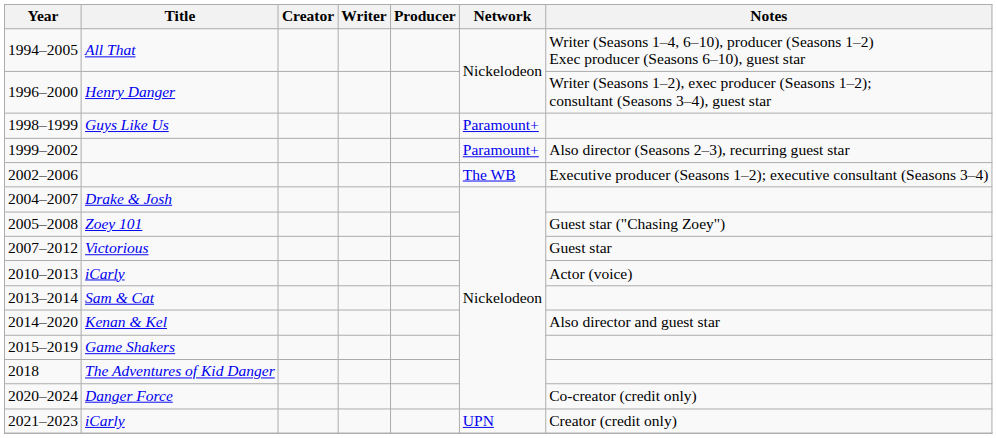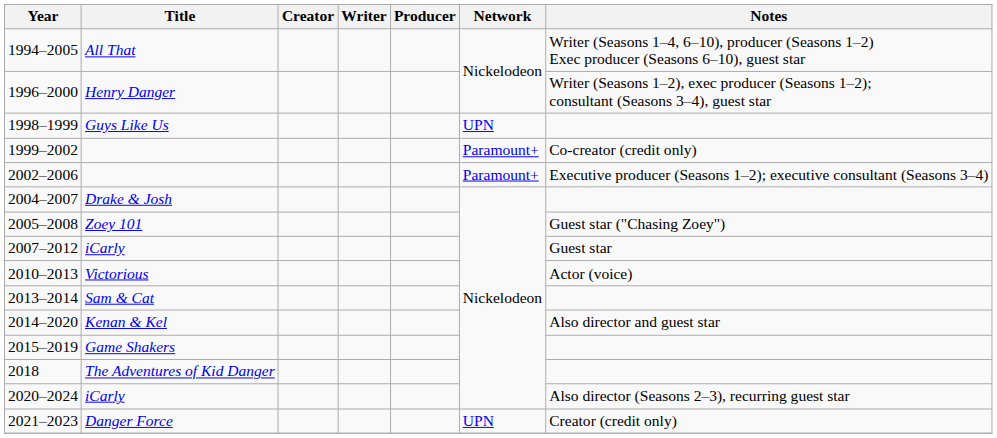 <table class="wikitable">
 <tr>
 <th>Year</th>
 <th>Title</th>
 <th>Creator</th>
 <th>Writer</th>
 <th>Producer</th>
 <th>Network</th>
 <th>Notes</th>
 </tr>
 <tr>
 <td>1994–2005</td>
 <td><em><a href='#'>All That</a></em></td>
 <td></td>
 <td></td>
 <td></td>
 <td rowspan=2>Nickelodeon</td>
 <td>Writer (Seasons 1–4, 6–10), producer (Seasons 1–2) <br> Exec producer (Seasons 6–10), guest star</td>
 </tr>
 <tr>
 <td>1996–2000</td>
 <td><em><a href='#'>Henry Danger</a></em></td>
 <td></td>
 <td></td>
 <td></td>
 <td>Writer (Seasons 1–2), exec producer (Seasons 1–2); <br> consultant (Seasons 3–4), guest star</td>
 </tr>
 <tr>
 <td>1998–1999</td>
 <td><em><a href='#'>Guys Like Us</a></em></td>
 <td></td>
 <td></td>
 <td></td>
-<td><a href='#'>Paramount+</a></td>
+<td><a href='#'>UPN</a></td>
 <td></td>
 </tr>
 <tr>
 <td>1999–2002</td>
 <td></td>
 <td></td>
 <td></td>
 <td></td>
 <td><a href='#'>Paramount+</a></td>
-<td>Also director (Seasons 2–3), recurring guest star</td>
+<td>Co-creator (credit only)</td>
 </tr>
 <tr>
 <td>2002–2006</td>
 <td></td>
 <td></td>
 <td></td>
 <td></td>
-<td><a href='#'>The WB</a></td>
+<td><a href='#'>Paramount+</a></td>
 <td>Executive producer (Seasons 1–2); executive consultant (Seasons 3–4)</td>
 </tr>
 <tr>
 <td>2004–2007</td>
 <td><em><a href='#'>Drake & Josh</a></em></td>
 <td></td>
 <td></td>
 <td></td>
 <td rowspan=9>Nickelodeon</td>
 <td></td>
 </tr>
 <tr>
 <td>2005–2008</td>
 <td><em><a href='#'>Zoey 101</a></em></td>
 <td></td>
 <td></td>
 <td></td>
 <td>Guest star ("Chasing Zoey")</td>
 </tr>
 <tr>
 <td>2007–2012</td>
-<td><em><a href='#'>Victorious</a></em></td>
+<td><em><a href='#'>iCarly</a></em></td>
 <td></td>
 <td></td>
 <td></td>
 <td>Guest star</td>
 </tr>
 <tr>
 <td>2010–2013</td>
-<td><em><a href='#'>iCarly</a></em></td>
+<td><em><a href='#'>Victorious</a></em></td>
 <td></td>
 <td></td>
 <td></td>
 <td>Actor (voice)</td>
 </tr>
 <tr>
 <td>2013–2014</td>
 <td><em><a href='#'>Sam & Cat</a></em></td>
 <td></td>
 <td></td>
 <td></td>
 <td></td>
 </tr>
 <tr>
 <td>2014–2020</td>
 <td><em><a href='#'>Kenan & Kel</a></em></td>
 <td></td>
 <td></td>
 <td></td>
 <td>Also director and guest star</td>
 </tr>
 <tr>
 <td>2015–2019</td>
 <td><em><a href='#'>Game Shakers</a></em></td>
 <td></td>
 <td></td>
 <td></td>
 <td></td>
 </tr>
 <tr>
 <td>2018</td>
 <td><em><a href='#'>The Adventures of Kid Danger</a></em></td>
 <td></td>
 <td></td>
 <td></td>
 <td></td>
 </tr>
 <tr>
 <td>2020–2024</td>
-<td><em><a href='#'>Danger Force</a></em></td>
+<td><em><a href='#'>iCarly</a></em></td>
 <td></td>
 <td></td>
 <td></td>
-<td>Co-creator (credit only)</td>
+<td>Also director (Seasons 2–3), recurring guest star</td>
 </tr>
 <tr>
 <td>2021–2023</td>
-<td><em><a href='#'>iCarly</a></em></td>
+<td><em><a href='#'>Danger Force</a></em></td>
 <td></td>
 <td></td>
 <td></td>
 <td><a href='#'>UPN</a></td>
 <td>Creator (credit only)</td>
 </tr>
 <tr>
 </tr>
 </table>
